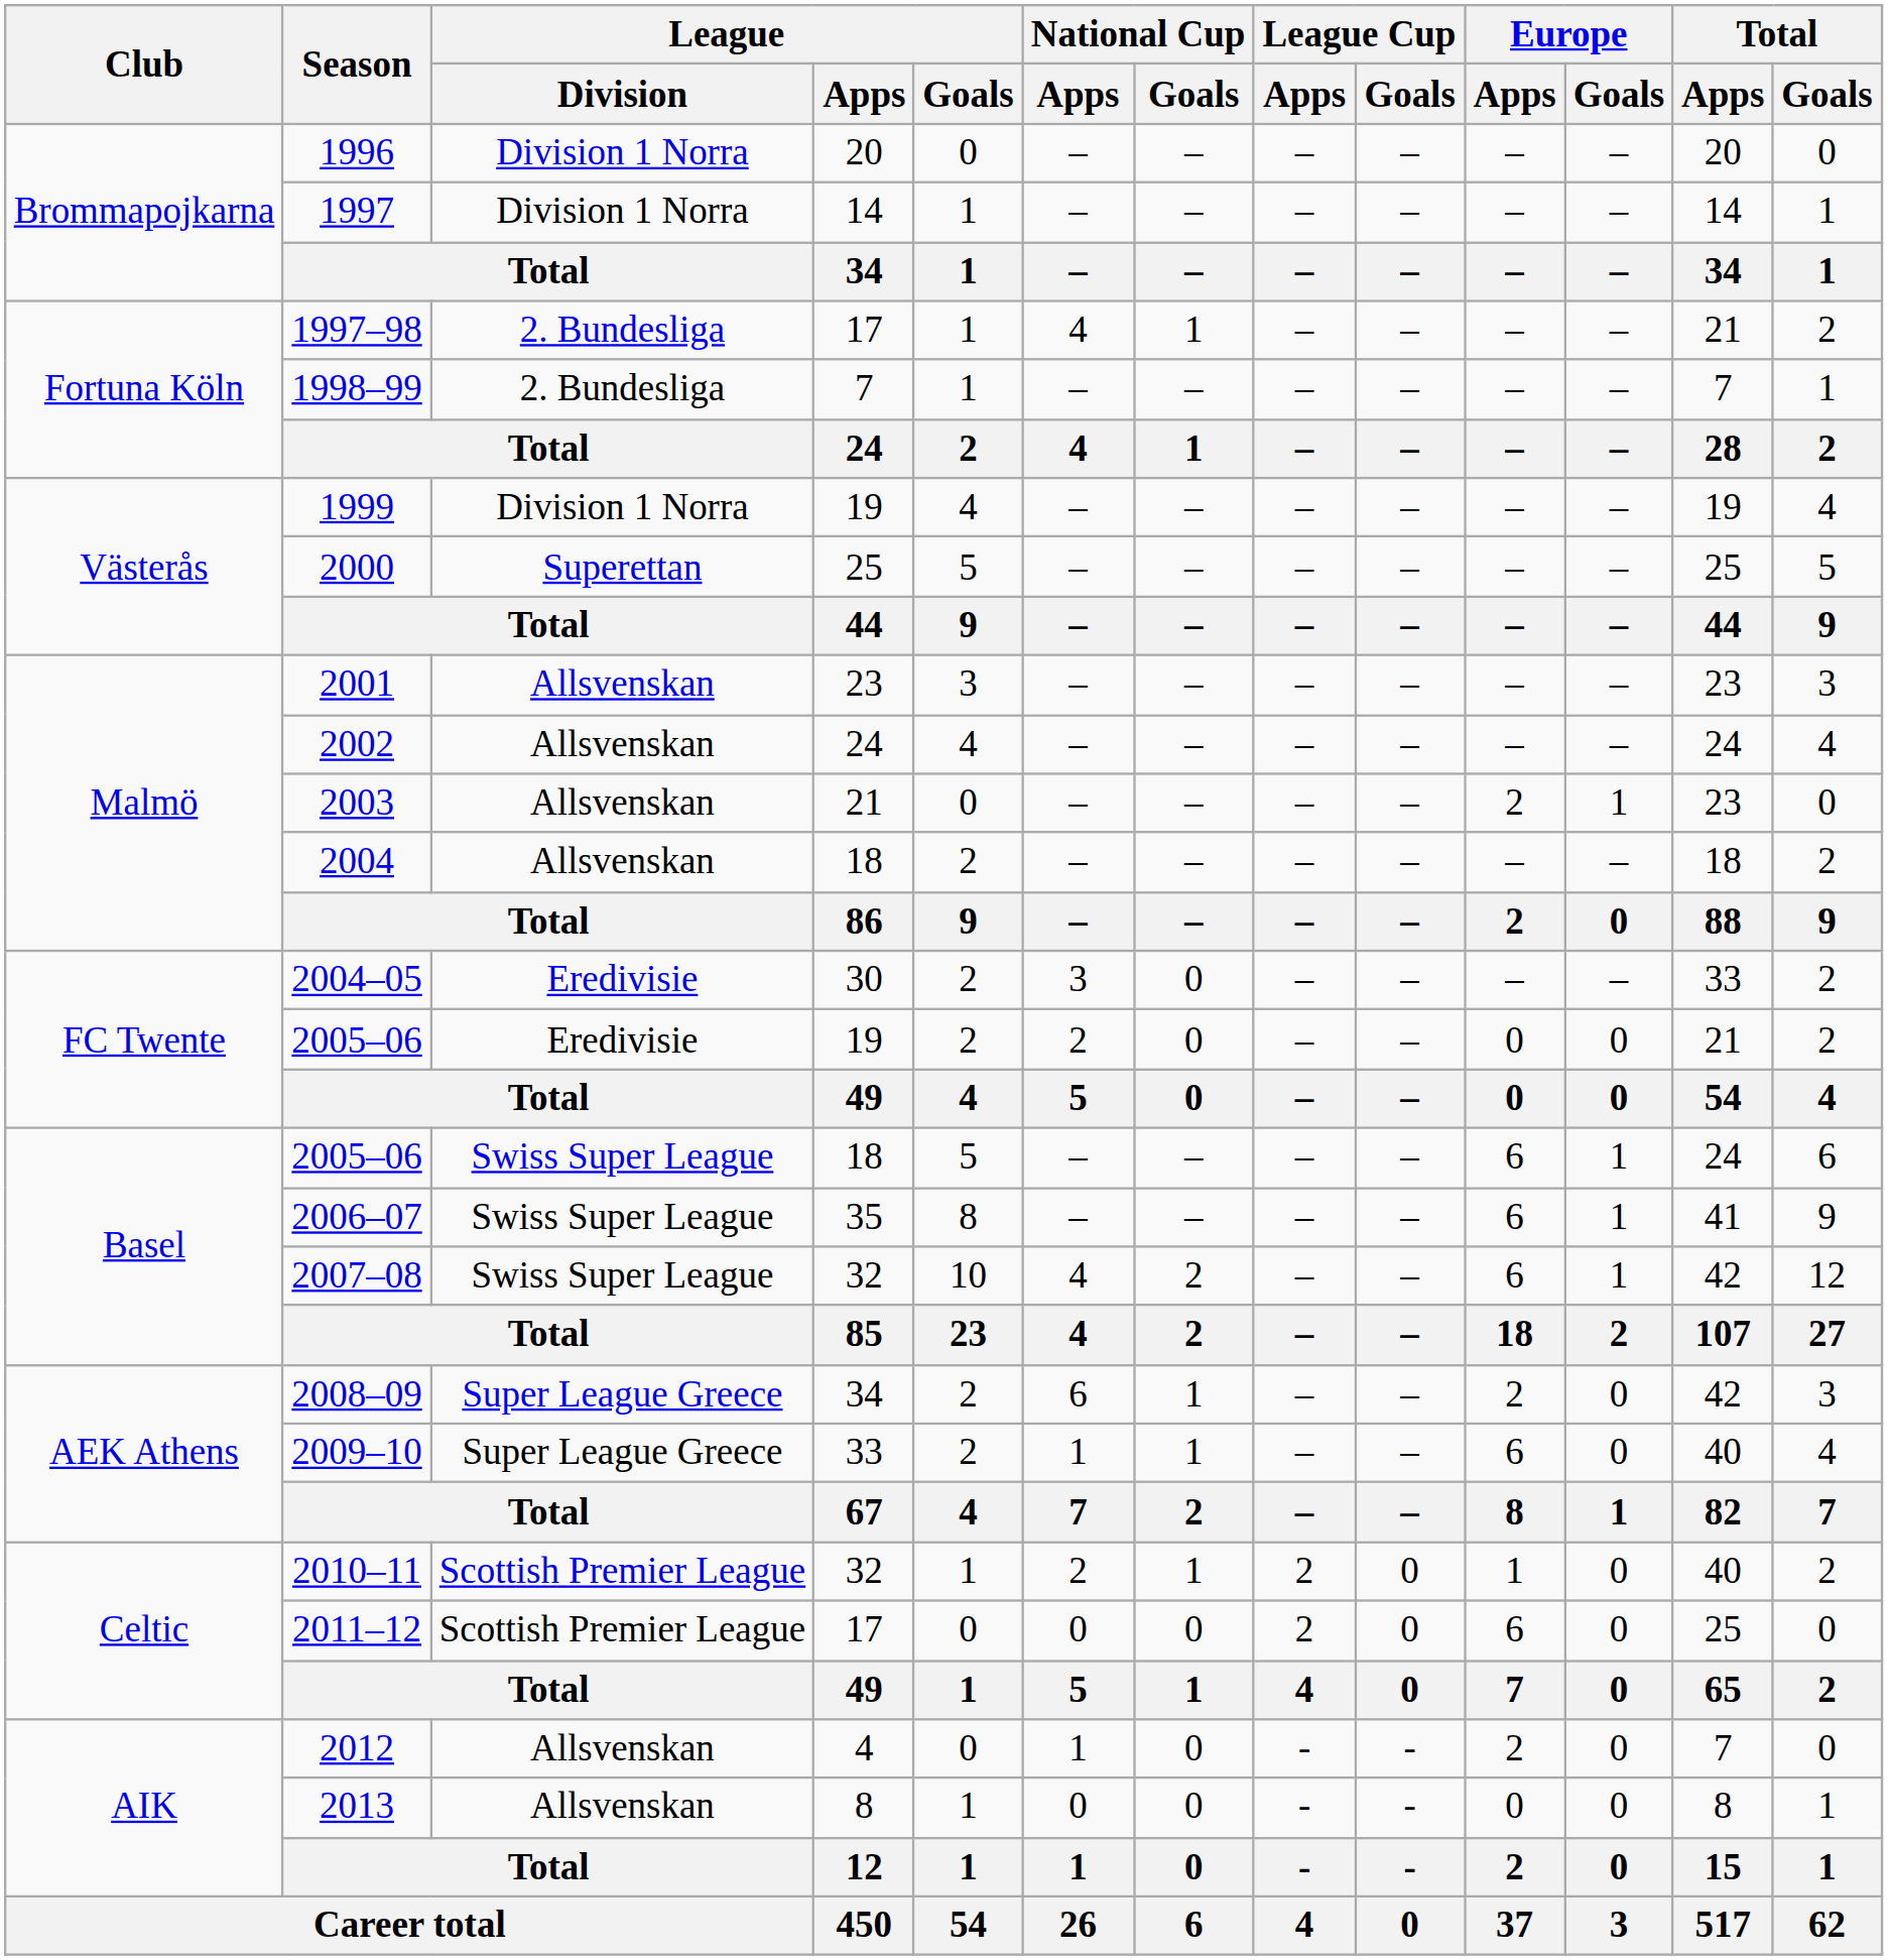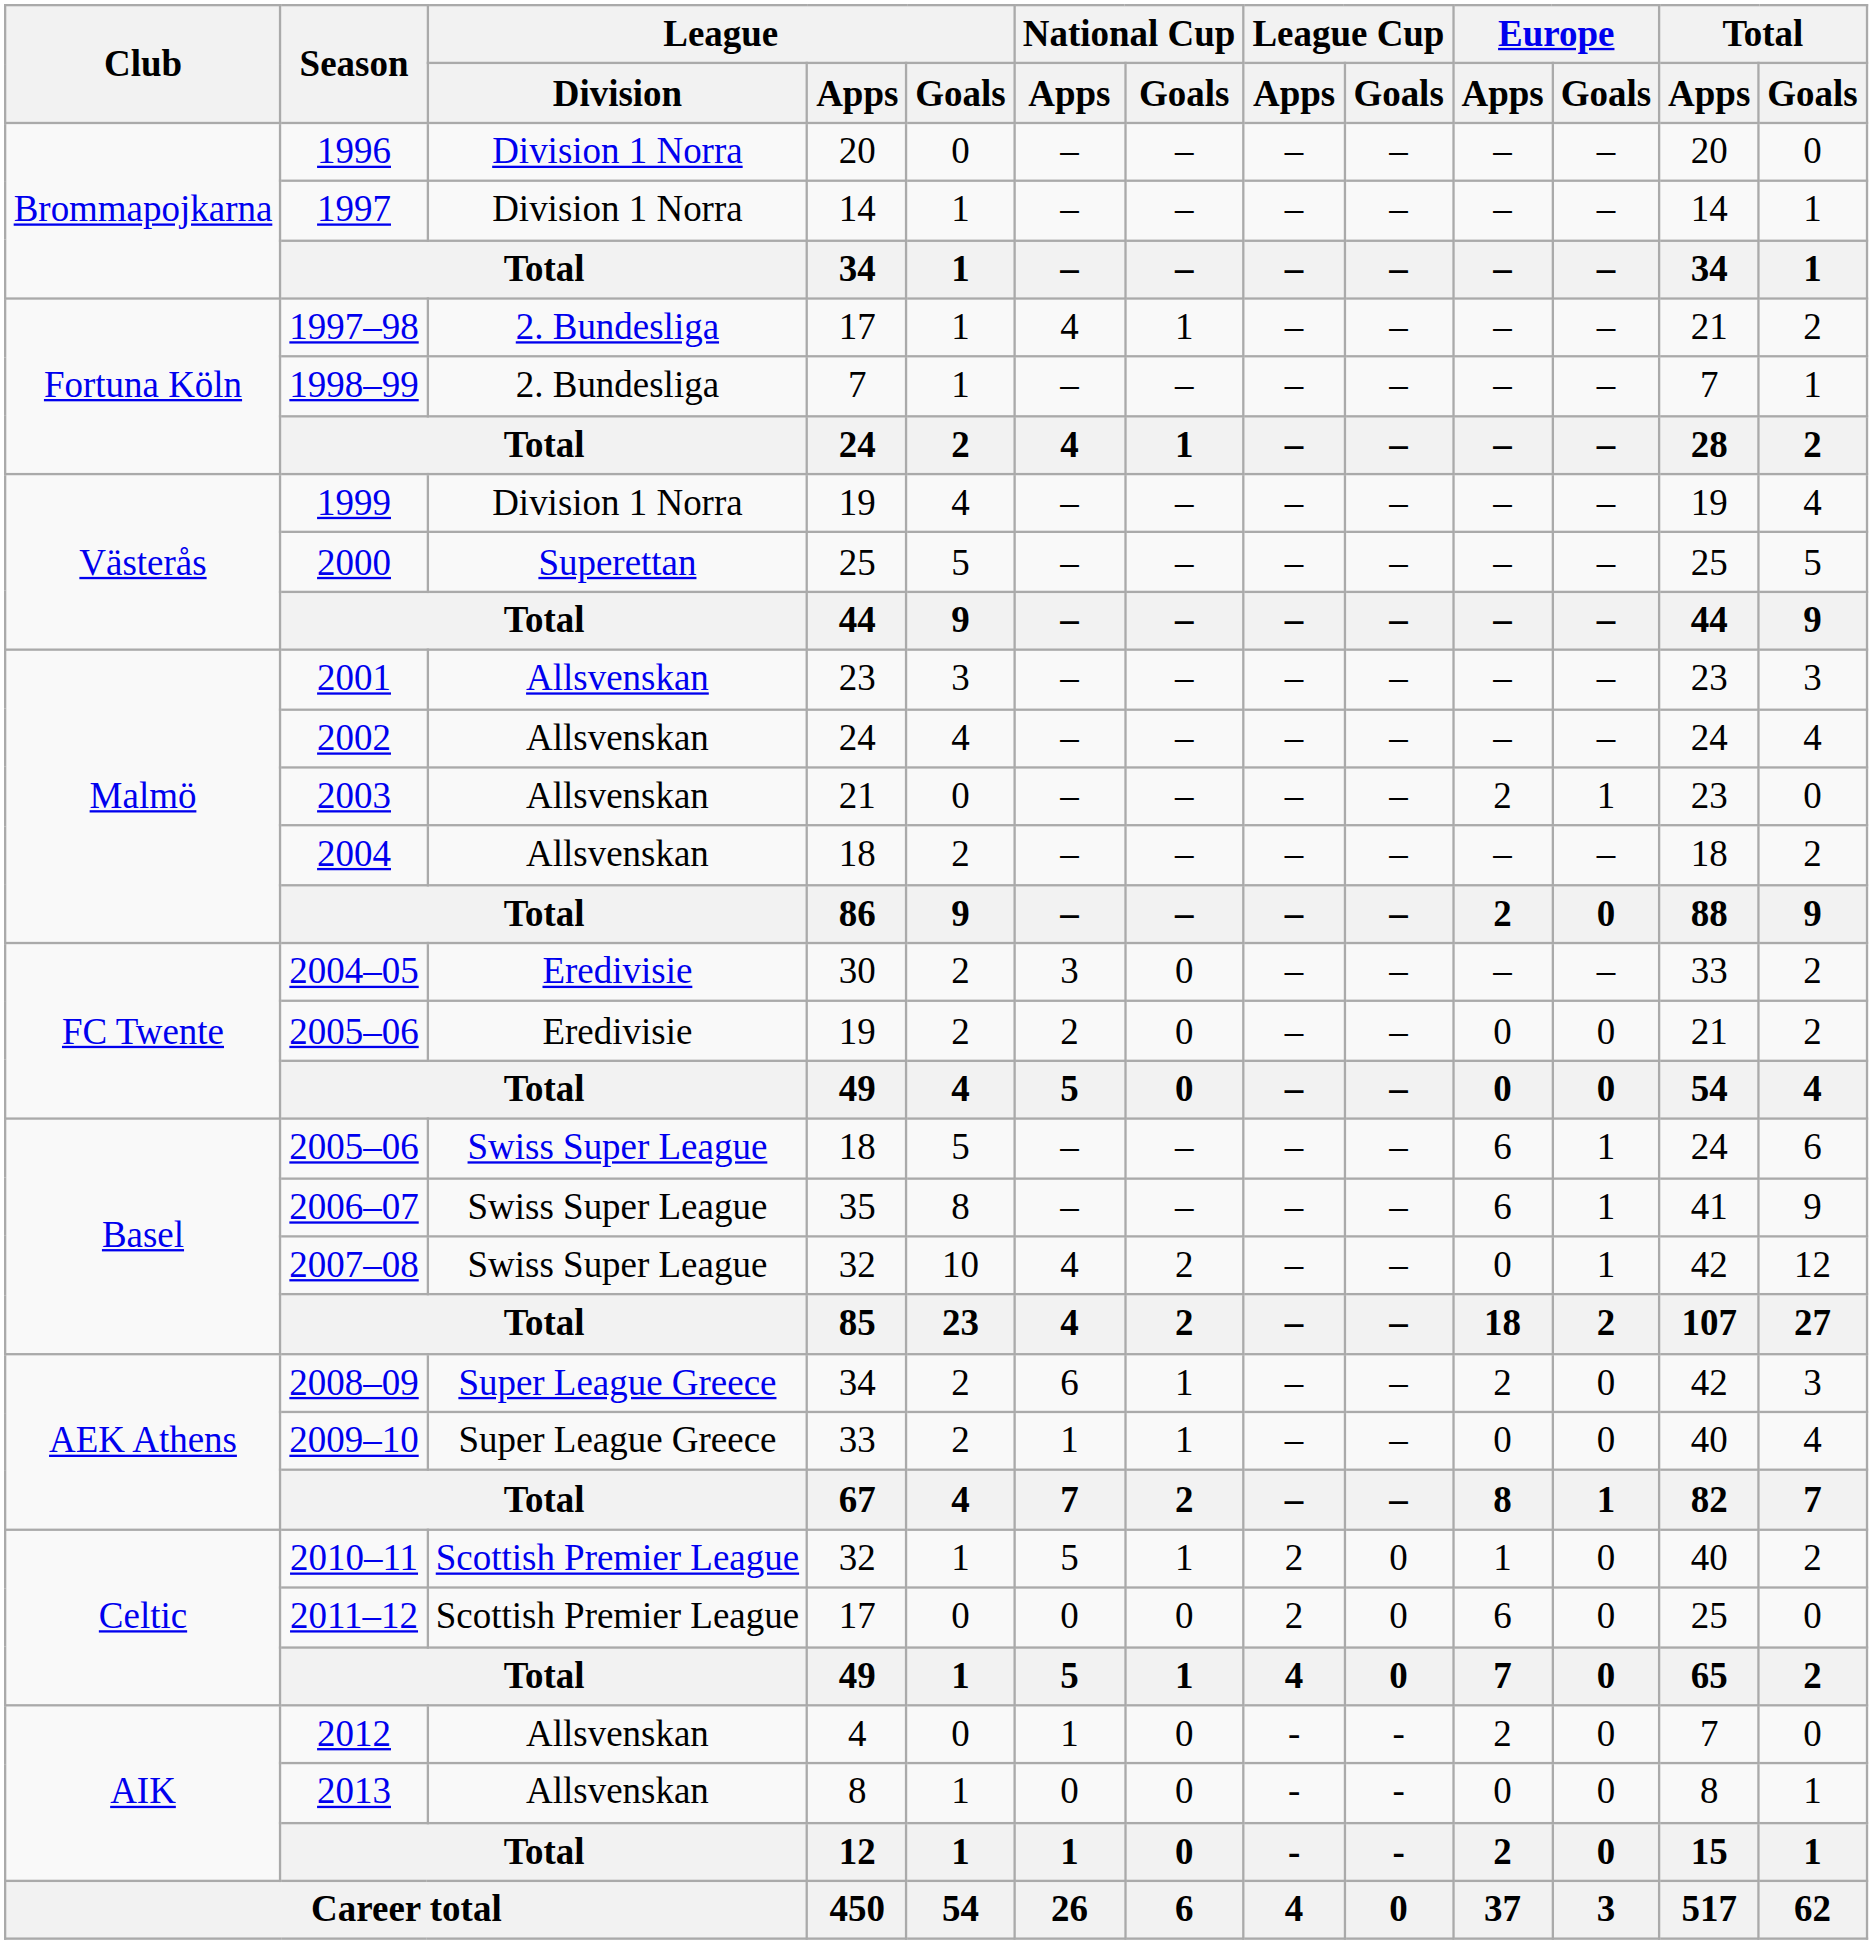 <table class="wikitable" style="text-align:center">
 <tr>
 <th rowspan="2">Club</th>
 <th rowspan="2">Season</th>
 <th colspan="3">League</th>
 <th colspan="2">National Cup</th>
 <th colspan="2">League Cup</th>
 <th colspan="2"><a href='#'>Europe</a></th>
 <th colspan="2">Total</th>
 </tr>
 <tr>
 <th>Division</th>
 <th>Apps</th>
 <th>Goals</th>
 <th>Apps</th>
 <th>Goals</th>
 <th>Apps</th>
 <th>Goals</th>
 <th>Apps</th>
 <th>Goals</th>
 <th>Apps</th>
 <th>Goals</th>
 </tr>
 <tr>
 <td rowspan="3"><a href='#'>Brommapojkarna</a></td>
 <td><a href='#'>1996</a></td>
 <td><a href='#'>Division 1 Norra</a></td>
 <td>20</td>
 <td>0</td>
 <td>–</td>
 <td>–</td>
 <td>–</td>
 <td>–</td>
 <td>–</td>
 <td>–</td>
 <td>20</td>
 <td>0</td>
 </tr>
 <tr>
 <td><a href='#'>1997</a></td>
 <td>Division 1 Norra</td>
 <td>14</td>
 <td>1</td>
 <td>–</td>
 <td>–</td>
 <td>–</td>
 <td>–</td>
 <td>–</td>
 <td>–</td>
 <td>14</td>
 <td>1</td>
 </tr>
 <tr>
 <th colspan="2">Total</th>
 <th>34</th>
 <th>1</th>
 <th>–</th>
 <th>–</th>
 <th>–</th>
 <th>–</th>
 <th>–</th>
 <th>–</th>
 <th>34</th>
 <th>1</th>
 </tr>
 <tr>
 <td rowspan="3"><a href='#'>Fortuna Köln</a></td>
 <td><a href='#'>1997–98</a></td>
 <td><a href='#'>2. Bundesliga</a></td>
 <td>17</td>
 <td>1</td>
 <td>4</td>
 <td>1</td>
 <td>–</td>
 <td>–</td>
 <td>–</td>
 <td>–</td>
 <td>21</td>
 <td>2</td>
 </tr>
 <tr>
 <td><a href='#'>1998–99</a></td>
 <td>2. Bundesliga</td>
 <td>7</td>
 <td>1</td>
 <td>–</td>
 <td>–</td>
 <td>–</td>
 <td>–</td>
 <td>–</td>
 <td>–</td>
 <td>7</td>
 <td>1</td>
 </tr>
 <tr>
 <th colspan="2">Total</th>
 <th>24</th>
 <th>2</th>
 <th>4</th>
 <th>1</th>
 <th>–</th>
 <th>–</th>
 <th>–</th>
 <th>–</th>
 <th>28</th>
 <th>2</th>
 </tr>
 <tr>
 <td rowspan="3"><a href='#'>Västerås</a></td>
 <td><a href='#'>1999</a></td>
 <td>Division 1 Norra</td>
 <td>19</td>
 <td>4</td>
 <td>–</td>
 <td>–</td>
 <td>–</td>
 <td>–</td>
 <td>–</td>
 <td>–</td>
 <td>19</td>
 <td>4</td>
 </tr>
 <tr>
 <td><a href='#'>2000</a></td>
 <td><a href='#'>Superettan</a></td>
 <td>25</td>
 <td>5</td>
 <td>–</td>
 <td>–</td>
 <td>–</td>
 <td>–</td>
 <td>–</td>
 <td>–</td>
 <td>25</td>
 <td>5</td>
 </tr>
 <tr>
 <th colspan="2">Total</th>
 <th>44</th>
 <th>9</th>
 <th>–</th>
 <th>–</th>
 <th>–</th>
 <th>–</th>
 <th>–</th>
 <th>–</th>
 <th>44</th>
 <th>9</th>
 </tr>
 <tr>
 <td rowspan="5"><a href='#'>Malmö</a></td>
 <td><a href='#'>2001</a></td>
 <td><a href='#'>Allsvenskan</a></td>
 <td>23</td>
 <td>3</td>
 <td>–</td>
 <td>–</td>
 <td>–</td>
 <td>–</td>
 <td>–</td>
 <td>–</td>
 <td>23</td>
 <td>3</td>
 </tr>
 <tr>
 <td><a href='#'>2002</a></td>
 <td>Allsvenskan</td>
 <td>24</td>
 <td>4</td>
 <td>–</td>
 <td>–</td>
 <td>–</td>
 <td>–</td>
 <td>–</td>
 <td>–</td>
 <td>24</td>
 <td>4</td>
 </tr>
 <tr>
 <td><a href='#'>2003</a></td>
 <td>Allsvenskan</td>
 <td>21</td>
 <td>0</td>
 <td>–</td>
 <td>–</td>
 <td>–</td>
 <td>–</td>
 <td>2</td>
 <td>1</td>
 <td>23</td>
 <td>0</td>
 </tr>
 <tr>
 <td><a href='#'>2004</a></td>
 <td>Allsvenskan</td>
 <td>18</td>
 <td>2</td>
 <td>–</td>
 <td>–</td>
 <td>–</td>
 <td>–</td>
 <td>–</td>
 <td>–</td>
 <td>18</td>
 <td>2</td>
 </tr>
 <tr>
 <th colspan="2">Total</th>
 <th>86</th>
 <th>9</th>
 <th>–</th>
 <th>–</th>
 <th>–</th>
 <th>–</th>
 <th>2</th>
 <th>0</th>
 <th>88</th>
 <th>9</th>
 </tr>
 <tr>
 <td rowspan="3"><a href='#'>FC Twente</a></td>
 <td><a href='#'>2004–05</a></td>
 <td><a href='#'>Eredivisie</a></td>
 <td>30</td>
 <td>2</td>
 <td>3</td>
 <td>0</td>
 <td>–</td>
 <td>–</td>
 <td>–</td>
 <td>–</td>
 <td>33</td>
 <td>2</td>
 </tr>
 <tr>
 <td><a href='#'>2005–06</a></td>
 <td>Eredivisie</td>
 <td>19</td>
 <td>2</td>
 <td>2</td>
 <td>0</td>
 <td>–</td>
 <td>–</td>
 <td>0</td>
 <td>0</td>
 <td>21</td>
 <td>2</td>
 </tr>
 <tr>
 <th colspan="2">Total</th>
 <th>49</th>
 <th>4</th>
 <th>5</th>
 <th>0</th>
 <th>–</th>
 <th>–</th>
 <th>0</th>
 <th>0</th>
 <th>54</th>
 <th>4</th>
 </tr>
 <tr>
 <td rowspan="4"><a href='#'>Basel</a></td>
 <td><a href='#'>2005–06</a></td>
 <td><a href='#'>Swiss Super League</a></td>
 <td>18</td>
 <td>5</td>
 <td>–</td>
 <td>–</td>
 <td>–</td>
 <td>–</td>
 <td>6</td>
 <td>1</td>
 <td>24</td>
 <td>6</td>
 </tr>
 <tr>
 <td><a href='#'>2006–07</a></td>
 <td>Swiss Super League</td>
 <td>35</td>
 <td>8</td>
 <td>–</td>
 <td>–</td>
 <td>–</td>
 <td>–</td>
 <td>6</td>
 <td>1</td>
 <td>41</td>
 <td>9</td>
 </tr>
 <tr>
 <td><a href='#'>2007–08</a></td>
 <td>Swiss Super League</td>
 <td>32</td>
 <td>10</td>
 <td>4</td>
 <td>2</td>
 <td>–</td>
 <td>–</td>
-<td>6</td>
+<td>0</td>
 <td>1</td>
 <td>42</td>
 <td>12</td>
 </tr>
 <tr>
 <th colspan="2">Total</th>
 <th>85</th>
 <th>23</th>
 <th>4</th>
 <th>2</th>
 <th>–</th>
 <th>–</th>
 <th>18</th>
 <th>2</th>
 <th>107</th>
 <th>27</th>
 </tr>
 <tr>
 <td rowspan="3"><a href='#'>AEK Athens</a></td>
 <td><a href='#'>2008–09</a></td>
 <td><a href='#'>Super League Greece</a></td>
 <td>34</td>
 <td>2</td>
 <td>6</td>
 <td>1</td>
 <td>–</td>
 <td>–</td>
 <td>2</td>
 <td>0</td>
 <td>42</td>
 <td>3</td>
 </tr>
 <tr>
 <td><a href='#'>2009–10</a></td>
 <td>Super League Greece</td>
 <td>33</td>
 <td>2</td>
 <td>1</td>
 <td>1</td>
 <td>–</td>
 <td>–</td>
-<td>6</td>
+<td>0</td>
 <td>0</td>
 <td>40</td>
 <td>4</td>
 </tr>
 <tr>
 <th colspan="2">Total</th>
 <th>67</th>
 <th>4</th>
 <th>7</th>
 <th>2</th>
 <th>–</th>
 <th>–</th>
 <th>8</th>
 <th>1</th>
 <th>82</th>
 <th>7</th>
 </tr>
 <tr>
 <td rowspan="3"><a href='#'>Celtic</a></td>
 <td><a href='#'>2010–11</a></td>
 <td><a href='#'>Scottish Premier League</a></td>
 <td>32</td>
 <td>1</td>
-<td>2</td>
+<td>5</td>
 <td>1</td>
 <td>2</td>
 <td>0</td>
 <td>1</td>
 <td>0</td>
 <td>40</td>
 <td>2</td>
 </tr>
 <tr>
 <td><a href='#'>2011–12</a></td>
 <td>Scottish Premier League</td>
 <td>17</td>
 <td>0</td>
 <td>0</td>
 <td>0</td>
 <td>2</td>
 <td>0</td>
 <td>6</td>
 <td>0</td>
 <td>25</td>
 <td>0</td>
 </tr>
 <tr>
 <th colspan="2">Total</th>
 <th>49</th>
 <th>1</th>
 <th>5</th>
 <th>1</th>
 <th>4</th>
 <th>0</th>
 <th>7</th>
 <th>0</th>
 <th>65</th>
 <th>2</th>
 </tr>
 <tr>
 <td rowspan="3"><a href='#'>AIK</a></td>
 <td><a href='#'>2012</a></td>
 <td>Allsvenskan</td>
 <td>4</td>
 <td>0</td>
 <td>1</td>
 <td>0</td>
 <td>-</td>
 <td>-</td>
 <td>2</td>
 <td>0</td>
 <td>7</td>
 <td>0</td>
 </tr>
 <tr>
 <td><a href='#'>2013</a></td>
 <td>Allsvenskan</td>
 <td>8</td>
 <td>1</td>
 <td>0</td>
 <td>0</td>
 <td>-</td>
 <td>-</td>
 <td>0</td>
 <td>0</td>
 <td>8</td>
 <td>1</td>
 </tr>
 <tr>
 <th colspan="2">Total</th>
 <th>12</th>
 <th>1</th>
 <th>1</th>
 <th>0</th>
 <th>-</th>
 <th>-</th>
 <th>2</th>
 <th>0</th>
 <th>15</th>
 <th>1</th>
 </tr>
 <tr>
 <th colspan="3">Career total</th>
 <th>450</th>
 <th>54</th>
 <th>26</th>
 <th>6</th>
 <th>4</th>
 <th>0</th>
 <th>37</th>
 <th>3</th>
 <th>517</th>
 <th>62</th>
 </tr>
 </table>
